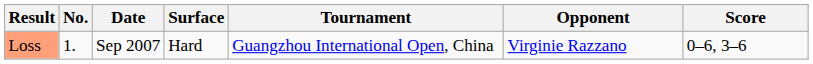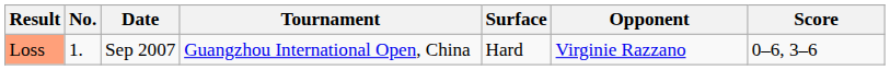 <table class="sortable wikitable">
 <tr>
 <th style="width:40px">Result</th>
 <th style="width:20px">No.</th>
 <th style="width:60px">Date</th>
+<th style="width:250px">Tournament</th>
 <th style="width:50px">Surface</th>
-<th style="width:250px">Tournament</th>
 <th style="width:160px">Opponent</th>
 <th style="width:110px" class="unsortable">Score</th>
 </tr>
 <tr>
 <td style="background:#ffa07a;">Loss</td>
 <td>1.</td>
 <td>Sep 2007</td>
+<td><a href='#'>Guangzhou International Open</a>, China</td>
 <td>Hard</td>
-<td><a href='#'>Guangzhou International Open</a>, China</td>
 <td> <a href='#'>Virginie Razzano</a></td>
 <td>0–6, 3–6</td>
 </tr>
 </table>
